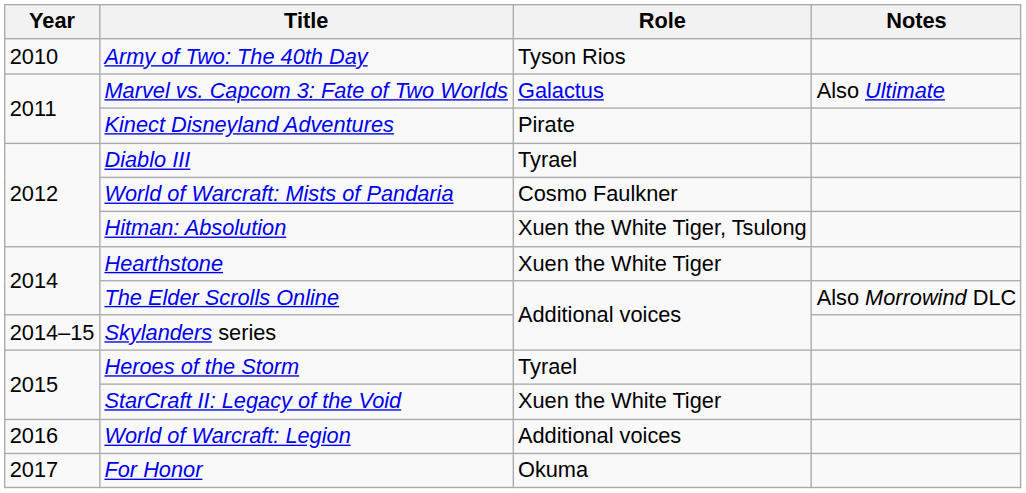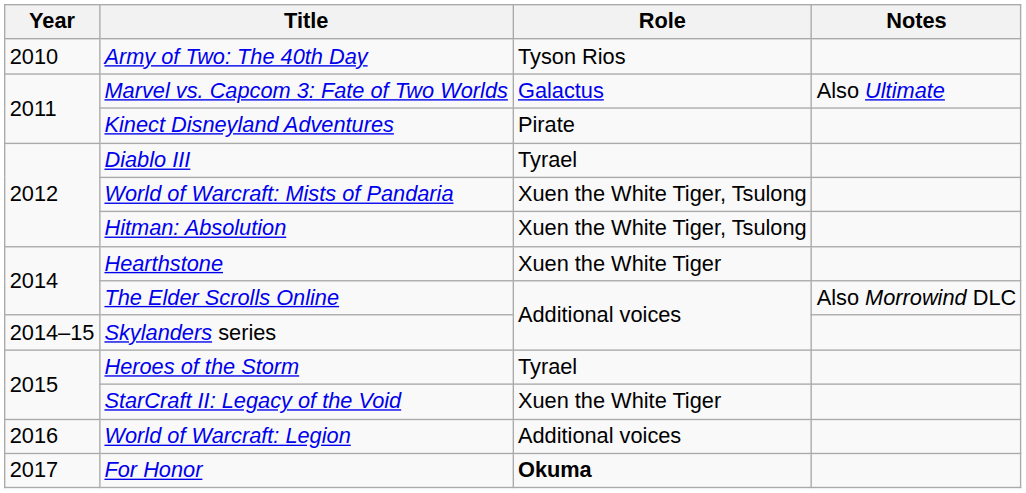 <table class="wikitable sortable">
 <tr>
 <th>Year</th>
 <th>Title</th>
 <th>Role</th>
 <th>Notes</th>
 </tr>
 <tr>
 <td>2010</td>
 <td><em><a href='#'>Army of Two: The 40th Day</a></em></td>
 <td>Tyson Rios</td>
 </tr>
 <tr>
 <td rowspan="2">2011</td>
 <td><em><a href='#'>Marvel vs. Capcom 3: Fate of Two Worlds</a></em></td>
 <td><a href='#'>Galactus</a></td>
 <td>Also <em><a href='#'>Ultimate</a></em></td>
 </tr>
 <tr>
 <td><em><a href='#'>Kinect Disneyland Adventures</a></em></td>
 <td>Pirate</td>
 <td></td>
 </tr>
 <tr>
 <td rowspan="3">2012</td>
 <td><em><a href='#'>Diablo III</a></em></td>
 <td>Tyrael</td>
 <td></td>
 </tr>
 <tr>
 <td><em><a href='#'>World of Warcraft: Mists of Pandaria</a></em></td>
-<td>Cosmo Faulkner</td>
+<td>Xuen the White Tiger, Tsulong</td>
 <td></td>
 </tr>
 <tr>
 <td><em><a href='#'>Hitman: Absolution</a></em></td>
 <td>Xuen the White Tiger, Tsulong</td>
 <td></td>
 </tr>
 <tr>
 <td rowspan="2">2014</td>
 <td><em><a href='#'>Hearthstone</a></em></td>
 <td>Xuen the White Tiger</td>
 <td></td>
 </tr>
 <tr>
 <td><em><a href='#'>The Elder Scrolls Online</a></em></td>
 <td rowspan="2">Additional voices</td>
 <td>Also <em>Morrowind</em> DLC</td>
 </tr>
 <tr>
 <td>2014–15</td>
 <td><em><a href='#'>Skylanders</a></em> series</td>
 <td></td>
 </tr>
 <tr>
 <td rowspan="2">2015</td>
 <td><em><a href='#'>Heroes of the Storm</a></em></td>
 <td>Tyrael</td>
 <td></td>
 </tr>
 <tr>
 <td><em><a href='#'>StarCraft II: Legacy of the Void</a></em></td>
 <td>Xuen the White Tiger</td>
 <td></td>
 </tr>
 <tr>
 <td>2016</td>
 <td><em><a href='#'>World of Warcraft: Legion</a></em></td>
 <td>Additional voices</td>
 <td></td>
 </tr>
 <tr>
 <td>2017</td>
 <td><em><a href='#'>For Honor</a></em></td>
-<td>Okuma</td>
+<td><strong>Okuma</strong></td>
 <td></td>
 </tr>
 </table>
